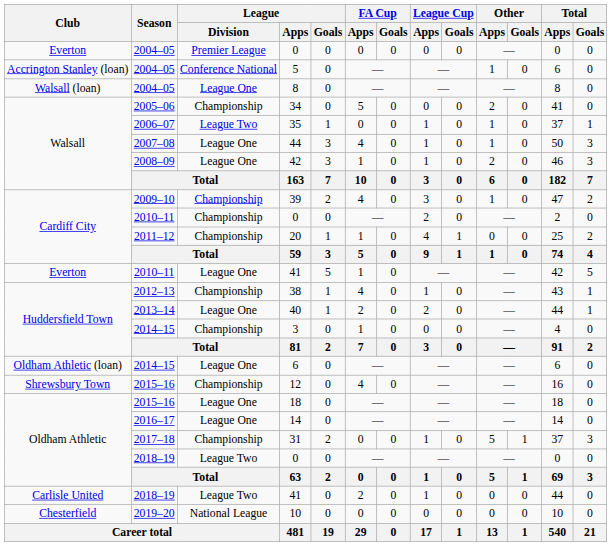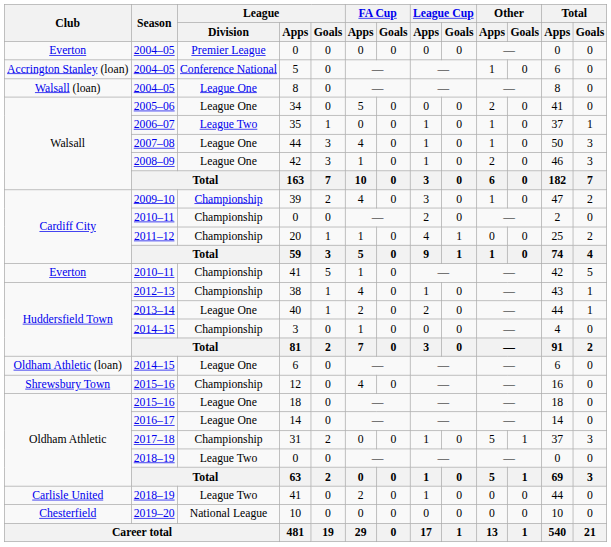 <table class=wikitable style=text-align:center>
 <tr>
 <th rowspan=2>Club</th>
 <th rowspan=2>Season</th>
 <th colspan=3>League</th>
 <th colspan=2><a href='#'>FA Cup</a></th>
 <th colspan=2><a href='#'>League Cup</a></th>
 <th colspan=2>Other</th>
 <th colspan=2>Total</th>
 </tr>
 <tr>
 <th>Division</th>
 <th>Apps</th>
 <th>Goals</th>
 <th>Apps</th>
 <th>Goals</th>
 <th>Apps</th>
 <th>Goals</th>
 <th>Apps</th>
 <th>Goals</th>
 <th>Apps</th>
 <th>Goals</th>
 </tr>
 <tr>
 <td><a href='#'>Everton</a></td>
 <td><a href='#'>2004–05</a></td>
 <td><a href='#'>Premier League</a></td>
 <td>0</td>
 <td>0</td>
 <td>0</td>
 <td>0</td>
 <td>0</td>
 <td>0</td>
 <td colspan=2>—</td>
 <td>0</td>
 <td>0</td>
 </tr>
 <tr>
 <td><a href='#'>Accrington Stanley</a> (loan)</td>
 <td><a href='#'>2004–05</a></td>
 <td><a href='#'>Conference National</a></td>
 <td>5</td>
 <td>0</td>
 <td colspan=2>—</td>
 <td colspan=2>—</td>
 <td>1</td>
 <td>0</td>
 <td>6</td>
 <td>0</td>
 </tr>
 <tr>
 <td><a href='#'>Walsall</a> (loan)</td>
 <td><a href='#'>2004–05</a></td>
 <td><a href='#'>League One</a></td>
 <td>8</td>
 <td>0</td>
 <td colspan=2>—</td>
 <td colspan=2>—</td>
 <td colspan=2>—</td>
 <td>8</td>
 <td>0</td>
 </tr>
 <tr>
 <td rowspan=5>Walsall</td>
 <td><a href='#'>2005–06</a></td>
-<td>Championship</td>
+<td>League One</td>
 <td>34</td>
 <td>0</td>
 <td>5</td>
 <td>0</td>
 <td>0</td>
 <td>0</td>
 <td>2</td>
 <td>0</td>
 <td>41</td>
 <td>0</td>
 </tr>
 <tr>
 <td><a href='#'>2006–07</a></td>
 <td><a href='#'>League Two</a></td>
 <td>35</td>
 <td>1</td>
 <td>0</td>
 <td>0</td>
 <td>1</td>
 <td>0</td>
 <td>1</td>
 <td>0</td>
 <td>37</td>
 <td>1</td>
 </tr>
 <tr>
 <td><a href='#'>2007–08</a></td>
 <td>League One</td>
 <td>44</td>
 <td>3</td>
 <td>4</td>
 <td>0</td>
 <td>1</td>
 <td>0</td>
 <td>1</td>
 <td>0</td>
 <td>50</td>
 <td>3</td>
 </tr>
 <tr>
 <td><a href='#'>2008–09</a></td>
 <td>League One</td>
 <td>42</td>
 <td>3</td>
 <td>1</td>
 <td>0</td>
 <td>1</td>
 <td>0</td>
 <td>2</td>
 <td>0</td>
 <td>46</td>
 <td>3</td>
 </tr>
 <tr>
 <th colspan=2>Total</th>
 <th>163</th>
 <th>7</th>
 <th>10</th>
 <th>0</th>
 <th>3</th>
 <th>0</th>
 <th>6</th>
 <th>0</th>
 <th>182</th>
 <th>7</th>
 </tr>
 <tr>
 <td rowspan=4><a href='#'>Cardiff City</a></td>
 <td><a href='#'>2009–10</a></td>
 <td><a href='#'>Championship</a></td>
 <td>39</td>
 <td>2</td>
 <td>4</td>
 <td>0</td>
 <td>3</td>
 <td>0</td>
 <td>1</td>
 <td>0</td>
 <td>47</td>
 <td>2</td>
 </tr>
 <tr>
 <td><a href='#'>2010–11</a></td>
 <td>Championship</td>
 <td>0</td>
 <td>0</td>
 <td colspan=2>—</td>
 <td>2</td>
 <td>0</td>
 <td colspan=2>—</td>
 <td>2</td>
 <td>0</td>
 </tr>
 <tr>
 <td><a href='#'>2011–12</a></td>
 <td>Championship</td>
 <td>20</td>
 <td>1</td>
 <td>1</td>
 <td>0</td>
 <td>4</td>
 <td>1</td>
 <td>0</td>
 <td>0</td>
 <td>25</td>
 <td>2</td>
 </tr>
 <tr>
 <th colspan=2>Total</th>
 <th>59</th>
 <th>3</th>
 <th>5</th>
 <th>0</th>
 <th>9</th>
 <th>1</th>
 <th>1</th>
 <th>0</th>
 <th>74</th>
 <th>4</th>
 </tr>
 <tr>
 <td><a href='#'>Everton</a></td>
 <td><a href='#'>2010–11</a></td>
-<td>League One</td>
+<td>Championship</td>
 <td>41</td>
 <td>5</td>
 <td>1</td>
 <td>0</td>
 <td colspan=2>—</td>
 <td colspan=2>—</td>
 <td>42</td>
 <td>5</td>
 </tr>
 <tr>
 <td rowspan=4><a href='#'>Huddersfield Town</a></td>
 <td><a href='#'>2012–13</a></td>
 <td>Championship</td>
 <td>38</td>
 <td>1</td>
 <td>4</td>
 <td>0</td>
 <td>1</td>
 <td>0</td>
 <td colspan=2>—</td>
 <td>43</td>
 <td>1</td>
 </tr>
 <tr>
 <td><a href='#'>2013–14</a></td>
 <td>League One</td>
 <td>40</td>
 <td>1</td>
 <td>2</td>
 <td>0</td>
 <td>2</td>
 <td>0</td>
 <td colspan=2>—</td>
 <td>44</td>
 <td>1</td>
 </tr>
 <tr>
 <td><a href='#'>2014–15</a></td>
 <td>Championship</td>
 <td>3</td>
 <td>0</td>
 <td>1</td>
 <td>0</td>
 <td>0</td>
 <td>0</td>
 <td colspan=2>—</td>
 <td>4</td>
 <td>0</td>
 </tr>
 <tr>
 <th colspan=2>Total</th>
 <th>81</th>
 <th>2</th>
 <th>7</th>
 <th>0</th>
 <th>3</th>
 <th>0</th>
 <th colspan=2>—</th>
 <th>91</th>
 <th>2</th>
 </tr>
 <tr>
 <td><a href='#'>Oldham Athletic</a> (loan)</td>
 <td><a href='#'>2014–15</a></td>
 <td>League One</td>
 <td>6</td>
 <td>0</td>
 <td colspan=2>—</td>
 <td colspan=2>—</td>
 <td colspan=2>—</td>
 <td>6</td>
 <td>0</td>
 </tr>
 <tr>
 <td><a href='#'>Shrewsbury Town</a></td>
 <td><a href='#'>2015–16</a></td>
 <td>Championship</td>
 <td>12</td>
 <td>0</td>
 <td>4</td>
 <td>0</td>
 <td colspan=2>—</td>
 <td colspan=2>—</td>
 <td>16</td>
 <td>0</td>
 </tr>
 <tr>
 <td rowspan=5>Oldham Athletic</td>
 <td><a href='#'>2015–16</a></td>
 <td>League One</td>
 <td>18</td>
 <td>0</td>
 <td colspan=2>—</td>
 <td colspan=2>—</td>
 <td colspan=2>—</td>
 <td>18</td>
 <td>0</td>
 </tr>
 <tr>
 <td><a href='#'>2016–17</a></td>
 <td>League One</td>
 <td>14</td>
 <td>0</td>
 <td colspan=2>—</td>
 <td colspan=2>—</td>
 <td colspan=2>—</td>
 <td>14</td>
 <td>0</td>
 </tr>
 <tr>
 <td><a href='#'>2017–18</a></td>
 <td>Championship</td>
 <td>31</td>
 <td>2</td>
 <td>0</td>
 <td>0</td>
 <td>1</td>
 <td>0</td>
 <td>5</td>
 <td>1</td>
 <td>37</td>
 <td>3</td>
 </tr>
 <tr>
 <td><a href='#'>2018–19</a></td>
 <td>League Two</td>
 <td>0</td>
 <td>0</td>
 <td colspan=2>—</td>
 <td colspan=2>—</td>
 <td colspan=2>—</td>
 <td>0</td>
 <td>0</td>
 </tr>
 <tr>
 <th colspan=2>Total</th>
 <th>63</th>
 <th>2</th>
 <th>0</th>
 <th>0</th>
 <th>1</th>
 <th>0</th>
 <th>5</th>
 <th>1</th>
 <th>69</th>
 <th>3</th>
 </tr>
 <tr>
 <td><a href='#'>Carlisle United</a></td>
 <td><a href='#'>2018–19</a></td>
 <td>League Two</td>
 <td>41</td>
 <td>0</td>
 <td>2</td>
 <td>0</td>
 <td>1</td>
 <td>0</td>
 <td>0</td>
 <td>0</td>
 <td>44</td>
 <td>0</td>
 </tr>
 <tr>
 <td><a href='#'>Chesterfield</a></td>
 <td><a href='#'>2019–20</a></td>
 <td>National League</td>
 <td>10</td>
 <td>0</td>
 <td>0</td>
 <td>0</td>
 <td>0</td>
 <td>0</td>
 <td>0</td>
 <td>0</td>
 <td>10</td>
 <td>0</td>
 </tr>
 <tr>
 <th colspan=3>Career total</th>
 <th>481</th>
 <th>19</th>
 <th>29</th>
 <th>0</th>
 <th>17</th>
 <th>1</th>
 <th>13</th>
 <th>1</th>
 <th>540</th>
 <th>21</th>
 </tr>
 </table>
